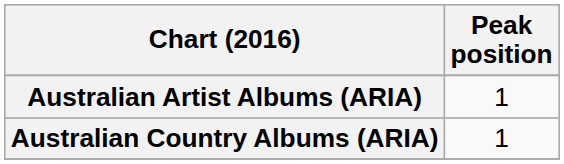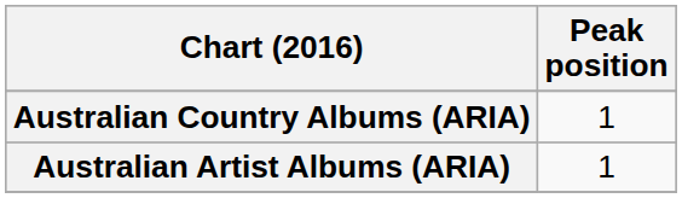 <table class="wikitable sortable plainrowheaders" style="text-align:center">
 <tr>
 <th scope="col">Chart (2016)</th>
 <th scope="col">Peak<br> position</th>
 </tr>
 <tr>
 </tr>
 <tr>
-<th scope="row">Australian Artist Albums (ARIA)</th>
+<th scope="row">Australian Country Albums (ARIA)</th>
 <td>1</td>
 </tr>
 <tr>
-<th scope="row">Australian Country Albums (ARIA)</th>
+<th scope="row">Australian Artist Albums (ARIA)</th>
 <td>1</td>
 </tr>
 <tr>
 </tr>
 </table>
